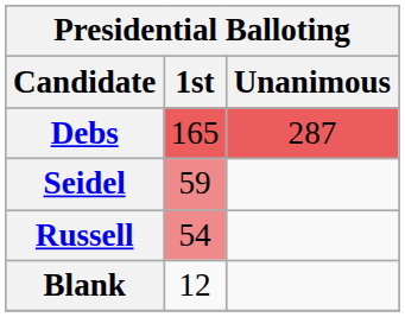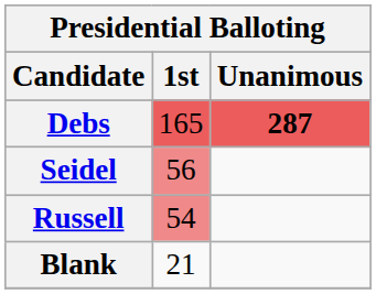 <table class="wikitable sortable" style="text-align:center">
 <tr>
 <th colspan="4"><strong>Presidential Balloting</strong></th>
 </tr>
 <tr>
 <th>Candidate</th>
 <th>1st</th>
 <th>Unanimous</th>
 </tr>
 <tr>
 <th><a href='#'>Debs</a></th>
 <td style="background:#ed5c5c">165</td>
-<td style="background:#ed5c5c">287</td>
+<td style="background:#ed5c5c"><strong>287</strong></td>
 </tr>
 <tr>
 <th><a href='#'>Seidel</a></th>
-<td style="background:#f08989">59</td>
+<td style="background:#f08989">56</td>
 <td></td>
 </tr>
 <tr>
 <th><a href='#'>Russell</a></th>
 <td style="background:#f08989">54</td>
 <td></td>
 </tr>
 <tr>
 <th>Blank</th>
-<td>12</td>
+<td>21</td>
 <td></td>
 </tr>
 <tr>
 </tr>
 </table>
